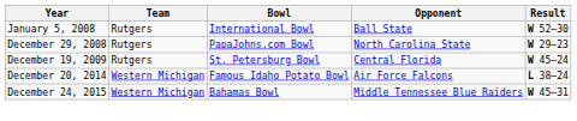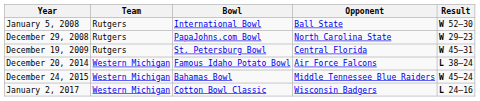 <table class="wikitable">
 <tr>
 <th>Year</th>
 <th>Team</th>
 <th>Bowl</th>
 <th>Opponent</th>
 <th>Result</th>
 </tr>
 <tr>
 <td>January 5, 2008</td>
 <td>Rutgers</td>
 <td><a href='#'>International Bowl</a></td>
 <td><a href='#'>Ball State</a></td>
 <td><strong>W</strong> 52–30</td>
 </tr>
 <tr>
 <td>December 29, 2008</td>
 <td>Rutgers</td>
 <td><a href='#'>PapaJohns.com Bowl</a></td>
 <td><a href='#'>North Carolina State</a></td>
 <td><strong>W</strong> 29–23</td>
 </tr>
 <tr>
 <td>December 19, 2009</td>
 <td>Rutgers</td>
 <td><a href='#'>St. Petersburg Bowl</a></td>
 <td><a href='#'>Central Florida</a></td>
-<td><strong>W</strong> 45–24</td>
+<td><strong>W</strong> 45–31</td>
 </tr>
 <tr>
 <td>December 20, 2014</td>
 <td><a href='#'>Western Michigan</a></td>
 <td><a href='#'>Famous Idaho Potato Bowl</a></td>
 <td><a href='#'>Air Force Falcons</a></td>
 <td><strong>L</strong> 38–24</td>
 </tr>
 <tr>
 <td>December 24, 2015</td>
 <td><a href='#'>Western Michigan</a></td>
 <td><a href='#'>Bahamas Bowl</a></td>
 <td><a href='#'>Middle Tennessee Blue Raiders</a></td>
-<td><strong>W</strong> 45–31</td>
+<td><strong>W</strong> 45–24</td>
+</tr>
+<tr>
+<td>January 2, 2017</td>
+<td><a href='#'>Western Michigan</a></td>
+<td><a href='#'>Cotton Bowl Classic</a></td>
+<td><a href='#'>Wisconsin Badgers</a></td>
+<td><strong>L</strong> 24–16</td>
 </tr>
 </table>
